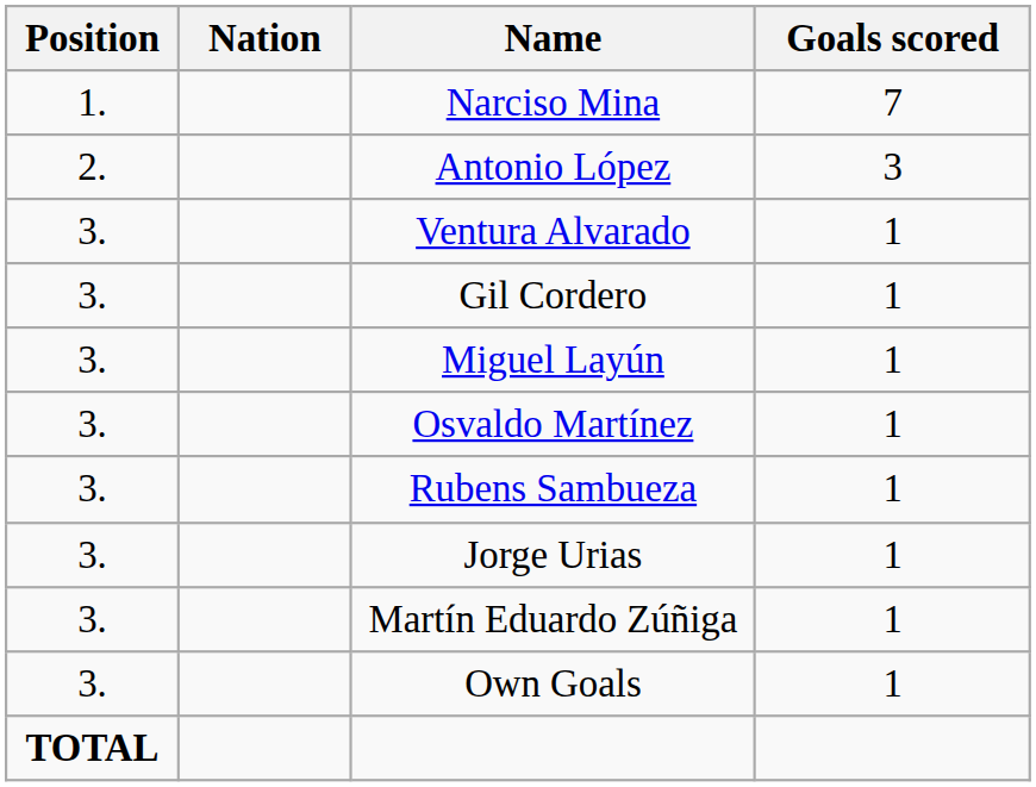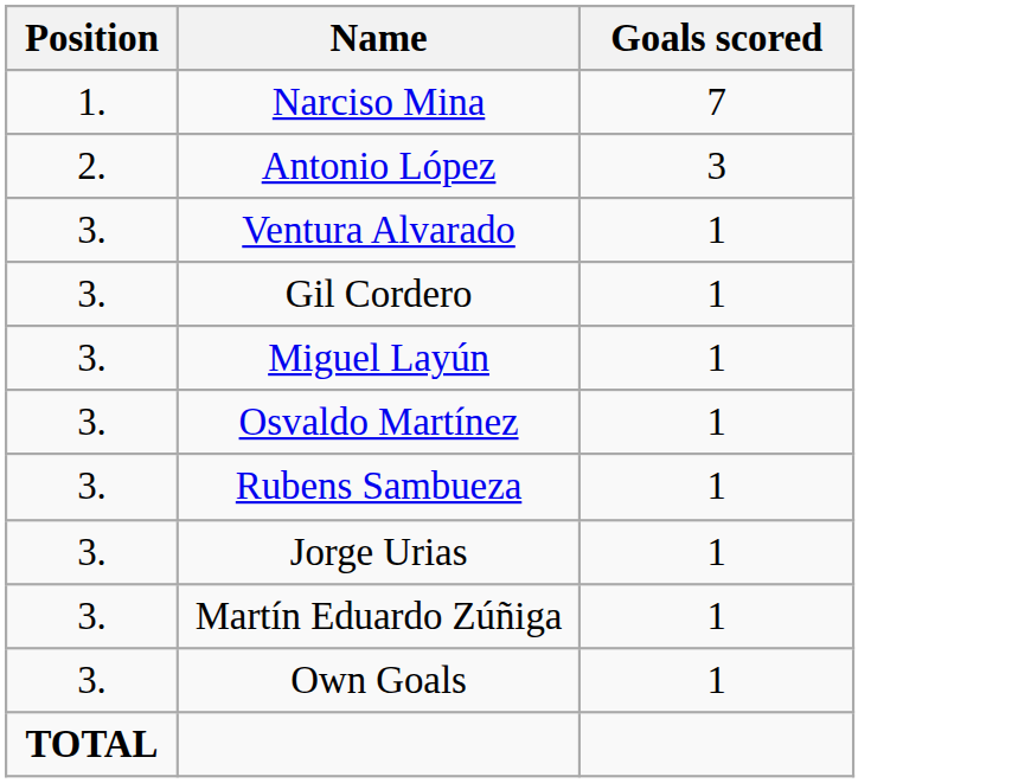 <table class="wikitable" style="font-size: 95%; text-align: center;">
 <tr>
 <th width=60>Position</th>
-<th width=60>Nation</th>
 <th width=150>Name</th>
 <th width=100>Goals scored</th>
 </tr>
 <tr>
 <td>1.</td>
-<td></td>
 <td><a href='#'>Narciso Mina</a></td>
 <td>7</td>
 </tr>
 <tr>
 <td>2.</td>
-<td></td>
 <td><a href='#'>Antonio López</a></td>
 <td>3</td>
 </tr>
 <tr>
 <td>3.</td>
-<td></td>
 <td><a href='#'>Ventura Alvarado</a></td>
 <td>1</td>
 </tr>
 <tr>
 <td>3.</td>
-<td></td>
 <td>Gil Cordero</td>
 <td>1</td>
 </tr>
 <tr>
 <td>3.</td>
-<td></td>
 <td><a href='#'>Miguel Layún</a></td>
 <td>1</td>
 </tr>
 <tr>
 <td>3.</td>
-<td></td>
 <td><a href='#'>Osvaldo Martínez</a></td>
 <td>1</td>
 </tr>
 <tr>
 <td>3.</td>
-<td></td>
 <td><a href='#'>Rubens Sambueza</a></td>
 <td>1</td>
 </tr>
 <tr>
 <td>3.</td>
-<td></td>
 <td>Jorge Urias</td>
 <td>1</td>
 </tr>
 <tr>
 <td>3.</td>
-<td></td>
 <td>Martín Eduardo Zúñiga</td>
 <td>1</td>
 </tr>
 <tr>
 <td>3.</td>
-<td></td>
 <td>Own Goals</td>
 <td>1</td>
 </tr>
 <tr>
 <td><strong>TOTAL</strong></td>
 <td></td>
 <td></td>
-<td></td>
 </tr>
 </table>
